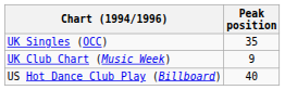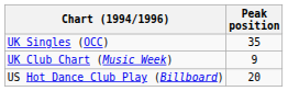 <table class="wikitable sortable">
 <tr>
 <th>Chart (1994/1996)</th>
 <th>Peak<br>position</th>
 </tr>
 <tr>
 <td><a href='#'>UK Singles</a> (<a href='#'>OCC</a>)</td>
 <td style="text-align:center;">35</td>
 </tr>
 <tr>
 <td><a href='#'>UK Club Chart</a> (<em><a href='#'>Music Week</a></em>)</td>
 <td style="text-align:center;">9</td>
 </tr>
 <tr>
 <td>US <a href='#'>Hot Dance Club Play</a> (<em><a href='#'>Billboard</a></em>)</td>
-<td style="text-align:center;">40</td>
+<td style="text-align:center;">20</td>
 </tr>
 </table>
